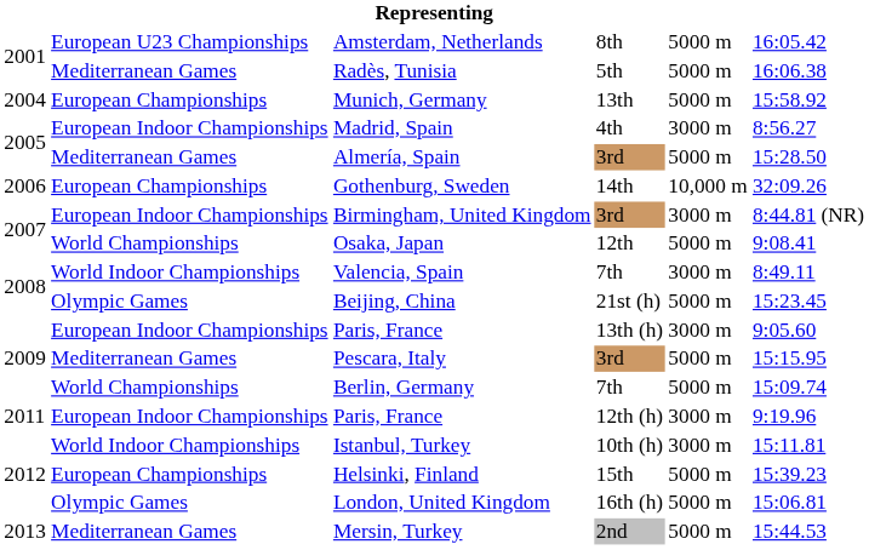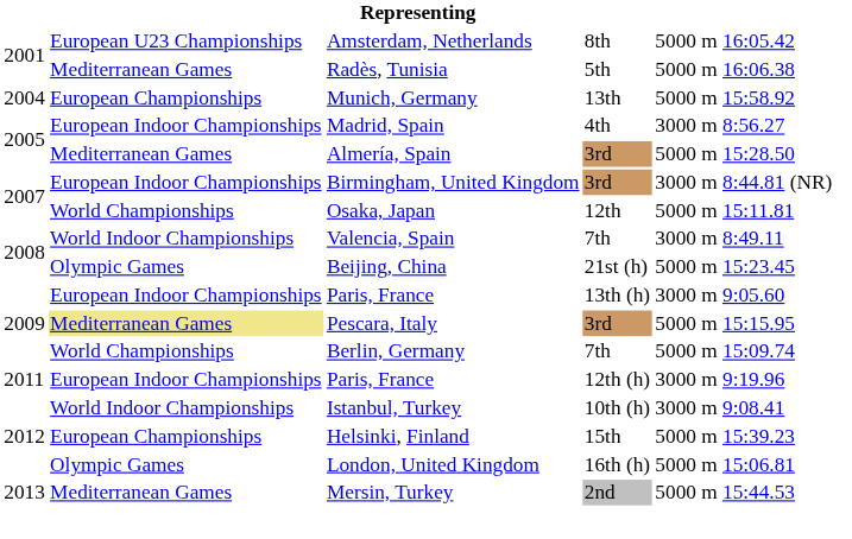 <table>
 <tr>
 <th colspan="6">Representing </th>
 </tr>
 <tr>
 <td rowspan=2>2001</td>
 <td><a href='#'>European U23 Championships</a></td>
 <td><a href='#'>Amsterdam, Netherlands</a></td>
 <td>8th</td>
 <td>5000 m</td>
 <td><a href='#'>16:05.42</a></td>
 </tr>
 <tr>
 <td><a href='#'>Mediterranean Games</a></td>
 <td><a href='#'>Radès</a>, <a href='#'>Tunisia</a></td>
 <td>5th</td>
 <td>5000 m</td>
 <td><a href='#'>16:06.38</a></td>
 </tr>
 <tr>
 <td>2004</td>
 <td><a href='#'>European Championships</a></td>
 <td><a href='#'>Munich, Germany</a></td>
 <td>13th</td>
 <td>5000 m</td>
 <td><a href='#'>15:58.92</a></td>
 </tr>
 <tr>
 <td rowspan=2>2005</td>
 <td><a href='#'>European Indoor Championships</a></td>
 <td><a href='#'>Madrid, Spain</a></td>
 <td>4th</td>
 <td>3000 m</td>
 <td><a href='#'>8:56.27</a></td>
 </tr>
 <tr>
 <td><a href='#'>Mediterranean Games</a></td>
 <td><a href='#'>Almería, Spain</a></td>
 <td bgcolor="cc9966">3rd</td>
 <td>5000 m</td>
 <td><a href='#'>15:28.50</a></td>
 </tr>
 <tr>
-<td>2006</td>
-<td><a href='#'>European Championships</a></td>
-<td><a href='#'>Gothenburg, Sweden</a></td>
-<td>14th</td>
-<td>10,000 m</td>
-<td><a href='#'>32:09.26</a></td>
-</tr>
-<tr>
 <td rowspan=2>2007</td>
 <td><a href='#'>European Indoor Championships</a></td>
 <td><a href='#'>Birmingham, United Kingdom</a></td>
 <td bgcolor="cc9966">3rd</td>
 <td>3000 m</td>
 <td><a href='#'>8:44.81</a> (NR)</td>
 </tr>
 <tr>
 <td><a href='#'>World Championships</a></td>
 <td><a href='#'>Osaka, Japan</a></td>
 <td>12th</td>
 <td>5000 m</td>
-<td><a href='#'>9:08.41</a></td>
+<td><a href='#'>15:11.81</a></td>
 </tr>
 <tr>
 <td rowspan=2>2008</td>
 <td><a href='#'>World Indoor Championships</a></td>
 <td><a href='#'>Valencia, Spain</a></td>
 <td>7th</td>
 <td>3000 m</td>
 <td><a href='#'>8:49.11</a></td>
 </tr>
 <tr>
 <td><a href='#'>Olympic Games</a></td>
 <td><a href='#'>Beijing, China</a></td>
 <td>21st (h)</td>
 <td>5000 m</td>
 <td><a href='#'>15:23.45</a></td>
 </tr>
 <tr>
 <td rowspan=3>2009</td>
 <td><a href='#'>European Indoor Championships</a></td>
 <td><a href='#'>Paris, France</a></td>
 <td>13th (h)</td>
 <td>3000 m</td>
 <td><a href='#'>9:05.60</a></td>
 </tr>
 <tr>
-<td><a href='#'>Mediterranean Games</a></td>
+<td style="background: khaki;"><a href='#'>Mediterranean Games</a></td>
 <td><a href='#'>Pescara, Italy</a></td>
 <td bgcolor=cc9966>3rd</td>
 <td>5000 m</td>
 <td><a href='#'>15:15.95</a></td>
 </tr>
 <tr>
 <td><a href='#'>World Championships</a></td>
 <td><a href='#'>Berlin, Germany</a></td>
 <td>7th</td>
 <td>5000 m</td>
 <td><a href='#'>15:09.74</a></td>
 </tr>
 <tr>
 <td>2011</td>
 <td><a href='#'>European Indoor Championships</a></td>
 <td><a href='#'>Paris, France</a></td>
 <td>12th (h)</td>
 <td>3000 m</td>
 <td><a href='#'>9:19.96</a></td>
 </tr>
 <tr>
 <td rowspan=3>2012</td>
 <td><a href='#'>World Indoor Championships</a></td>
 <td><a href='#'>Istanbul, Turkey</a></td>
 <td>10th (h)</td>
 <td>3000 m</td>
-<td><a href='#'>15:11.81</a></td>
+<td><a href='#'>9:08.41</a></td>
 </tr>
 <tr>
 <td><a href='#'>European Championships</a></td>
 <td><a href='#'>Helsinki</a>, <a href='#'>Finland</a></td>
 <td>15th</td>
 <td>5000 m</td>
 <td><a href='#'>15:39.23</a></td>
 </tr>
 <tr>
 <td><a href='#'>Olympic Games</a></td>
 <td><a href='#'>London, United Kingdom</a></td>
 <td>16th (h)</td>
 <td>5000 m</td>
 <td><a href='#'>15:06.81</a></td>
 </tr>
 <tr>
 <td>2013</td>
 <td><a href='#'>Mediterranean Games</a></td>
 <td><a href='#'>Mersin, Turkey</a></td>
 <td bgcolor=silver>2nd</td>
 <td>5000 m</td>
 <td><a href='#'>15:44.53</a></td>
 </tr>
 </table>
